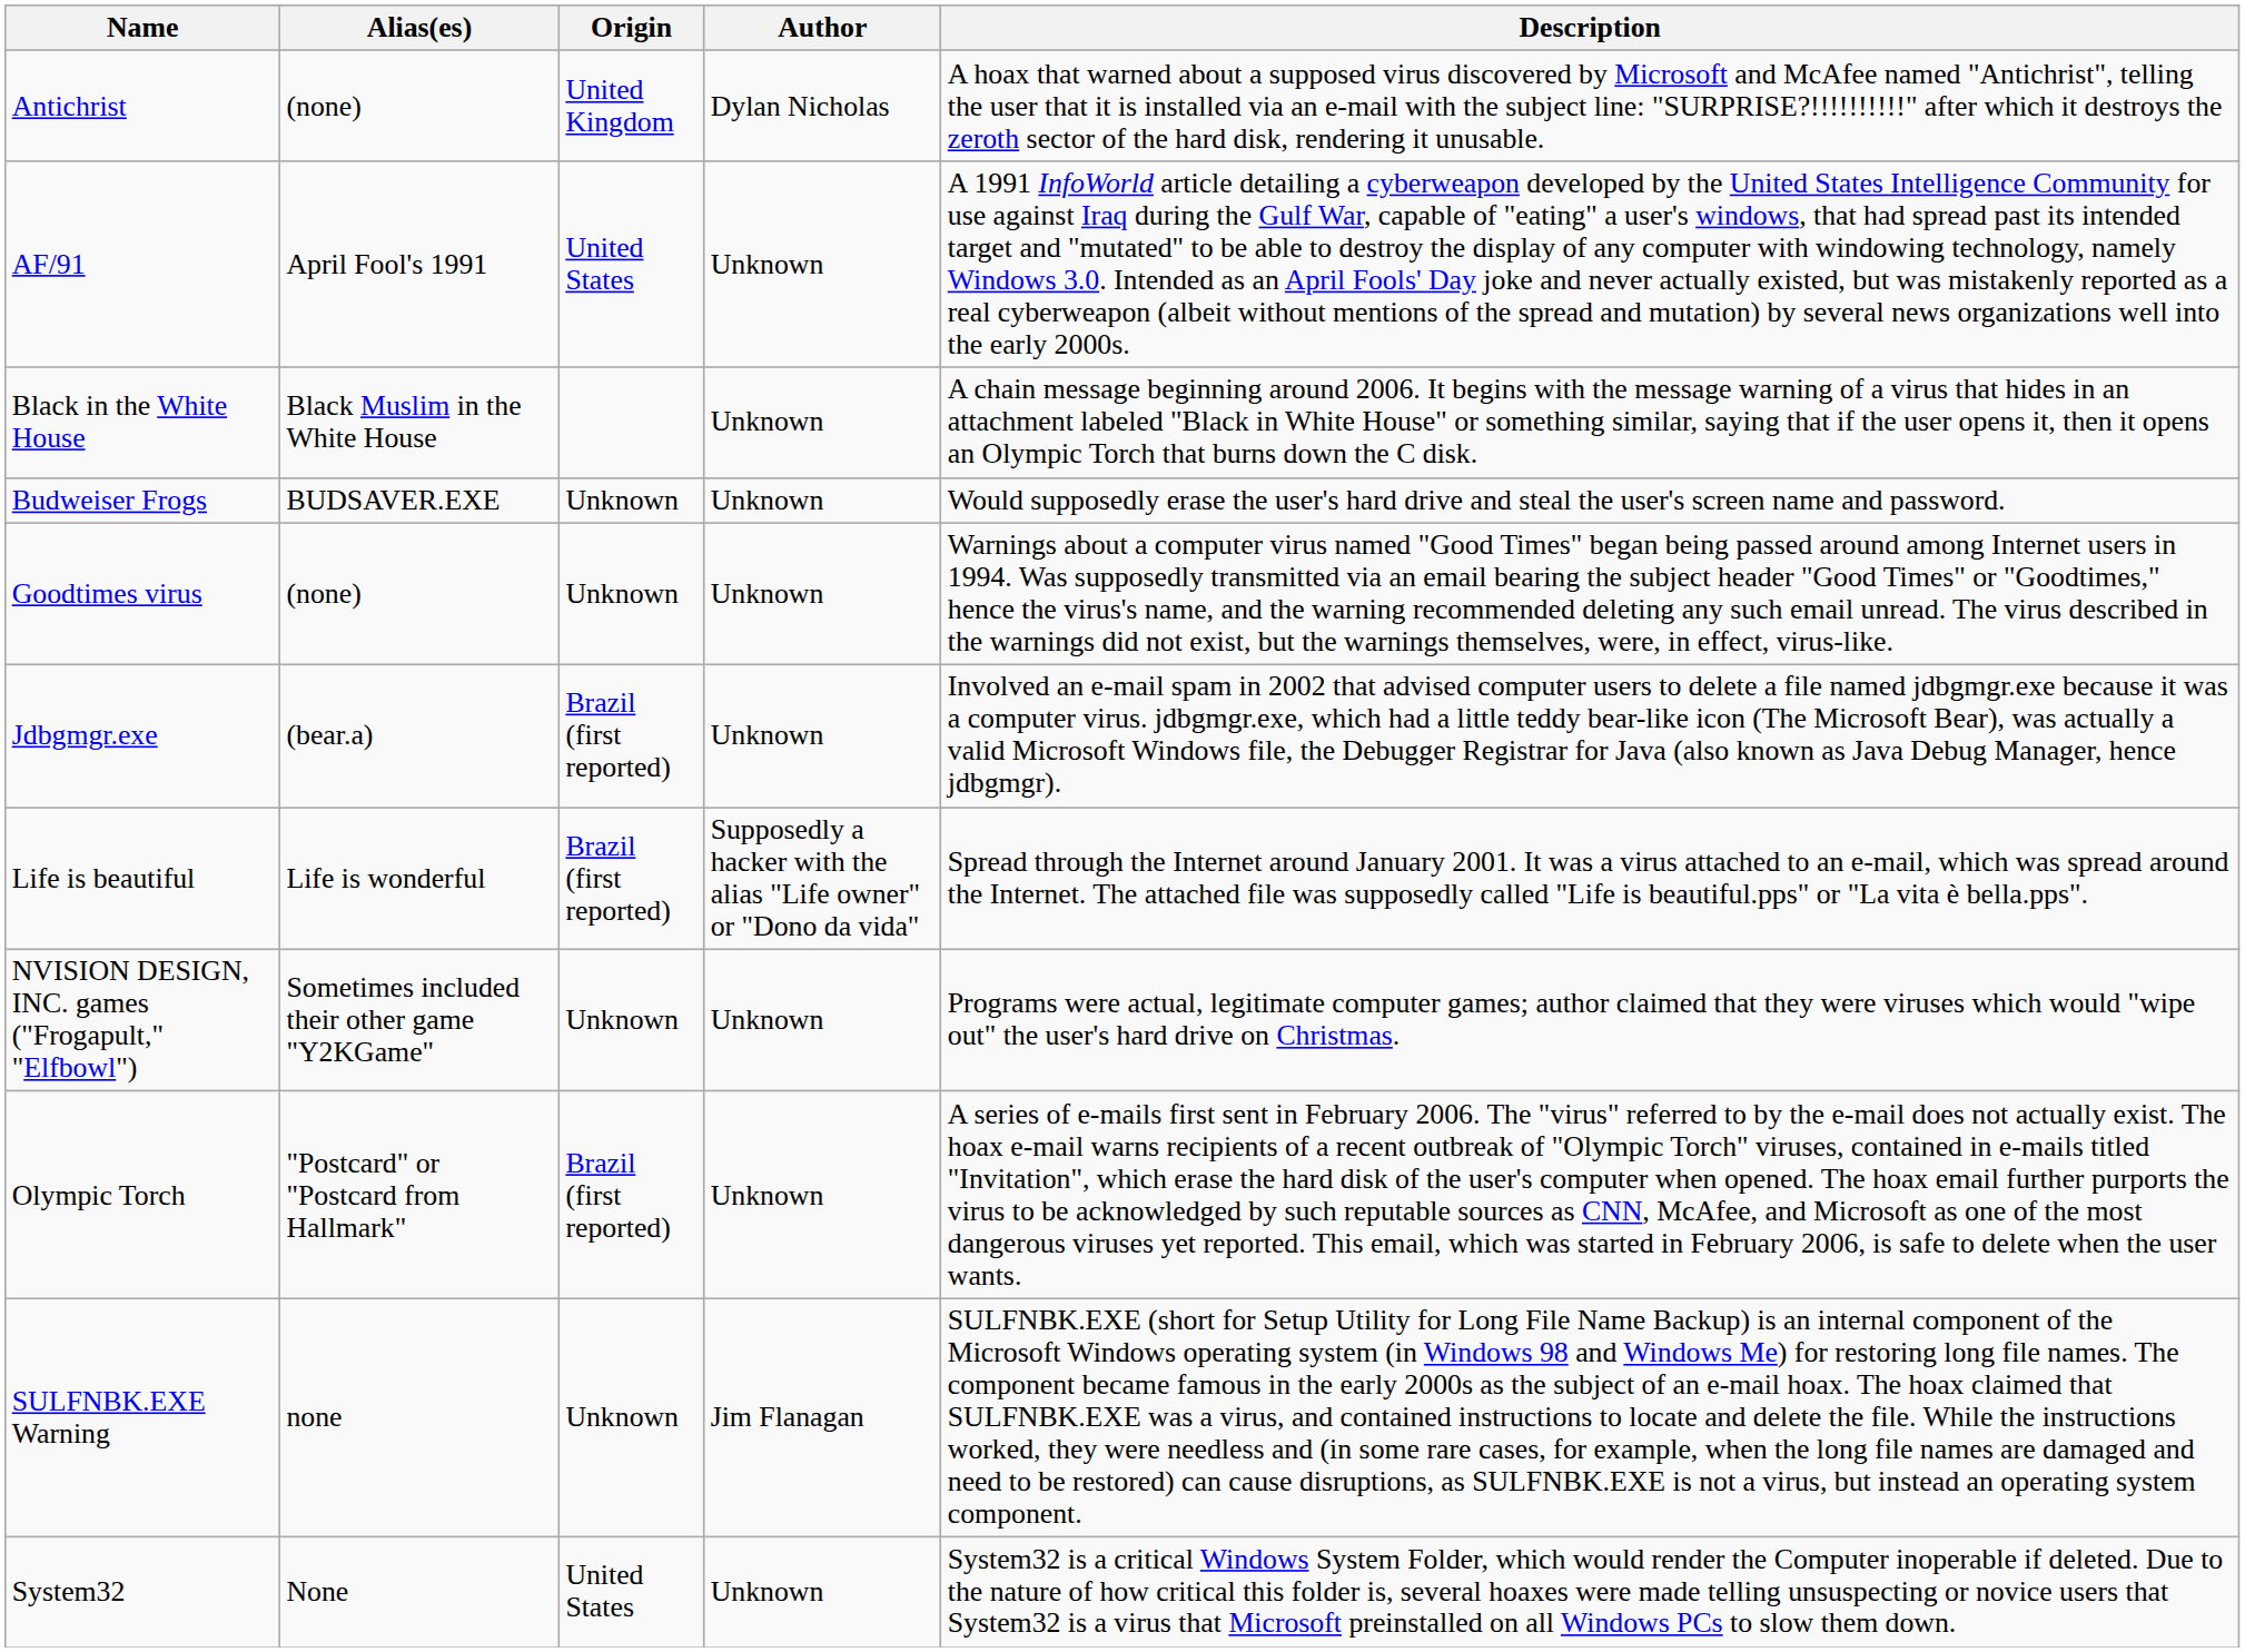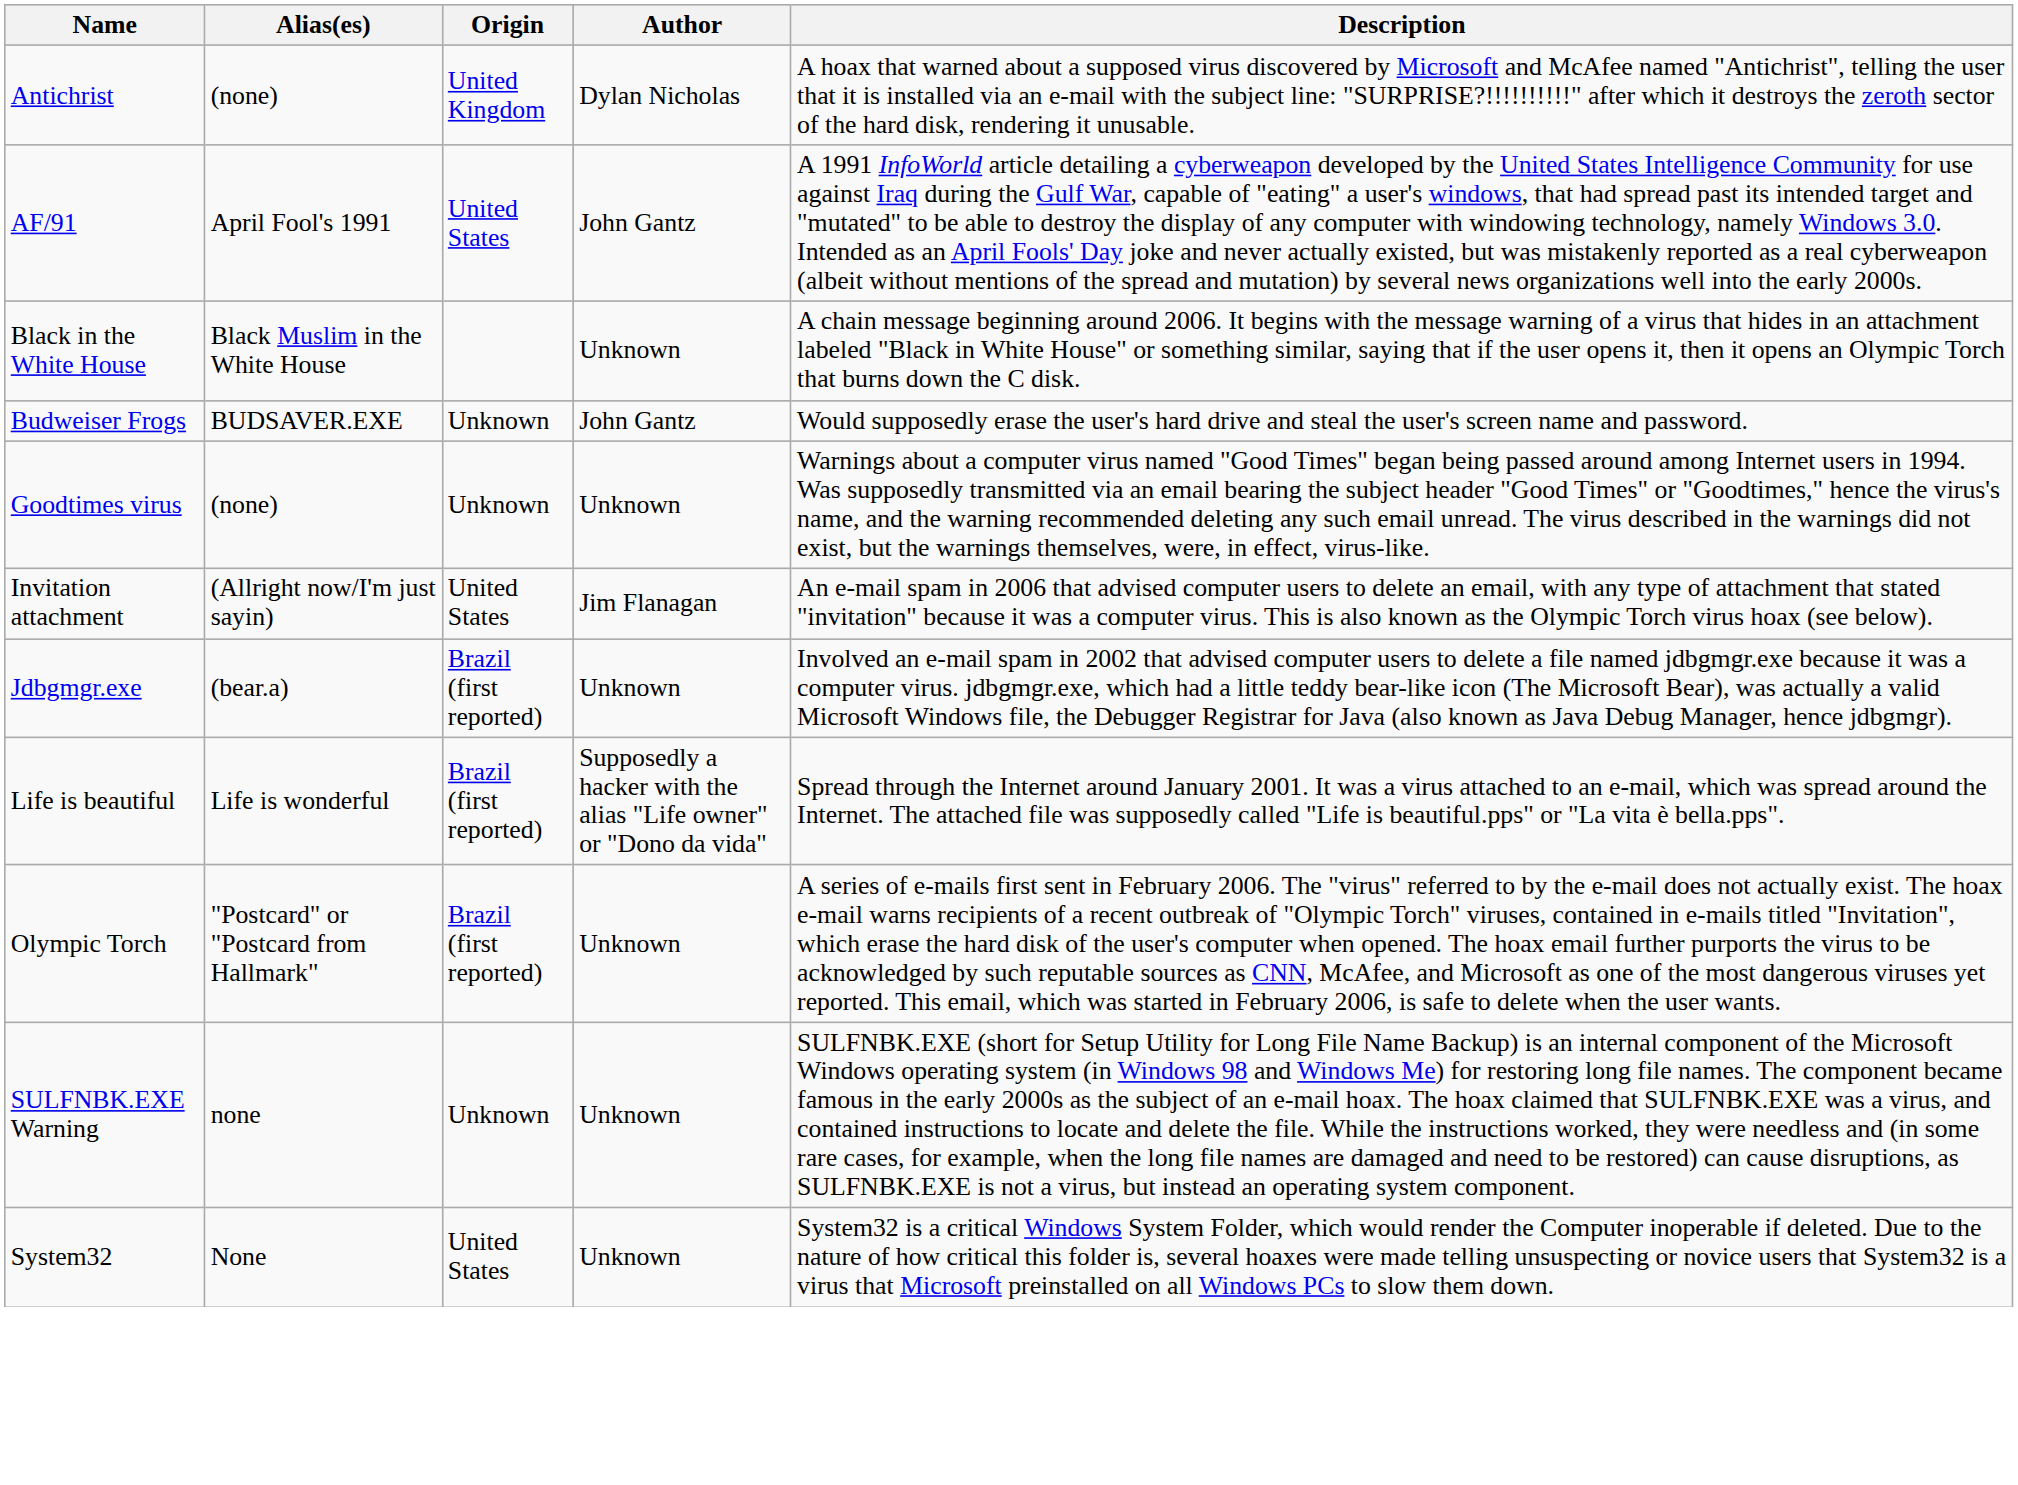 <table class="wikitable">
 <tr>
 <th>Name</th>
 <th>Alias(es)</th>
 <th>Origin</th>
 <th>Author</th>
 <th>Description</th>
 </tr>
 <tr>
 <td><a href='#'>Antichrist</a></td>
 <td>(none)</td>
 <td><a href='#'>United Kingdom</a></td>
 <td>Dylan Nicholas</td>
 <td>A hoax that warned about a supposed virus discovered by <a href='#'>Microsoft</a> and McAfee named "Antichrist", telling the user that it is installed via an e-mail with the subject line: "SURPRISE?!!!!!!!!!!" after which it destroys the <a href='#'>zeroth</a> sector of the hard disk, rendering it unusable.</td>
 </tr>
 <tr>
 <td><a href='#'>AF/91</a></td>
 <td>April Fool's 1991</td>
 <td><a href='#'>United States</a></td>
-<td>Unknown</td>
+<td>John Gantz</td>
 <td>A 1991 <em><a href='#'>InfoWorld</a></em> article detailing a <a href='#'>cyberweapon</a> developed by the <a href='#'>United States Intelligence Community</a> for use against <a href='#'>Iraq</a> during the <a href='#'>Gulf War</a>, capable of "eating" a user's <a href='#'>windows</a>, that had spread past its intended target and "mutated" to be able to destroy the display of any computer with windowing technology, namely <a href='#'>Windows 3.0</a>. Intended as an <a href='#'>April Fools' Day</a> joke and never actually existed, but was mistakenly reported as a real cyberweapon (albeit without mentions of the spread and mutation) by several news organizations well into the early 2000s.</td>
 </tr>
 <tr>
 <td>Black in the <a href='#'>White House</a></td>
 <td>Black <a href='#'>Muslim</a> in the White House</td>
 <td></td>
 <td>Unknown</td>
 <td>A chain message beginning around 2006. It begins with the message warning of a virus that hides in an attachment labeled "Black in White House" or something similar, saying that if the user opens it, then it opens an Olympic Torch that burns down the C disk.</td>
 </tr>
 <tr>
 <td><a href='#'>Budweiser Frogs</a></td>
 <td>BUDSAVER.EXE</td>
 <td>Unknown</td>
-<td>Unknown</td>
+<td>John Gantz</td>
 <td>Would supposedly erase the user's hard drive and steal the user's screen name and password.</td>
 </tr>
 <tr>
 <td><a href='#'>Goodtimes virus</a></td>
 <td>(none)</td>
 <td>Unknown</td>
 <td>Unknown</td>
 <td>Warnings about a computer virus named "Good Times" began being passed around among Internet users in 1994. Was supposedly transmitted via an email bearing the subject header "Good Times" or "Goodtimes," hence the virus's name, and the warning recommended deleting any such email unread. The virus described in the warnings did not exist, but the warnings themselves, were, in effect, virus-like.</td>
+</tr>
+<tr>
+<td>Invitation attachment</td>
+<td>(Allright now/I'm just sayin)</td>
+<td>United States</td>
+<td>Jim Flanagan</td>
+<td>An e-mail spam in 2006 that advised computer users to delete an email, with any type of attachment that stated "invitation" because it was a computer virus. This is also known as the Olympic Torch virus hoax (see below).</td>
 </tr>
 <tr>
 <td><a href='#'>Jdbgmgr.exe</a></td>
 <td>(bear.a)</td>
 <td><a href='#'>Brazil</a> (first reported)</td>
 <td>Unknown</td>
 <td>Involved an e-mail spam in 2002 that advised computer users to delete a file named jdbgmgr.exe because it was a computer virus. jdbgmgr.exe, which had a little teddy bear-like icon (The Microsoft Bear), was actually a valid Microsoft Windows file, the Debugger Registrar for Java (also known as Java Debug Manager, hence jdbgmgr).</td>
 </tr>
 <tr>
 <td>Life is beautiful</td>
 <td>Life is wonderful</td>
 <td><a href='#'>Brazil</a> (first reported)</td>
 <td>Supposedly a hacker with the alias "Life owner" or "Dono da vida"</td>
 <td>Spread through the Internet around January 2001. It was a virus attached to an e-mail, which was spread around the Internet.  The attached file was supposedly called "Life is beautiful.pps" or "La vita è bella.pps".</td>
 </tr>
 <tr>
-<td>NVISION DESIGN, INC. games ("Frogapult," "<a href='#'>Elfbowl</a>")</td>
-<td>Sometimes included their other game "Y2KGame"</td>
-<td>Unknown</td>
-<td>Unknown</td>
-<td>Programs were actual, legitimate computer games; author claimed that they were viruses which would "wipe out" the user's hard drive on <a href='#'>Christmas</a>.</td>
-</tr>
-<tr>
 <td>Olympic Torch</td>
 <td>"Postcard" or "Postcard from Hallmark"</td>
 <td><a href='#'>Brazil</a> (first reported)</td>
 <td>Unknown</td>
 <td>A series of e-mails first sent in February 2006. The "virus" referred to by the e-mail does not actually exist. The hoax e-mail warns recipients of a recent outbreak of "Olympic Torch" viruses, contained in e-mails titled "Invitation", which erase the hard disk of the user's computer when opened. The hoax email further purports the virus to be acknowledged by such reputable sources as <a href='#'>CNN</a>, McAfee, and Microsoft as one of the most dangerous viruses yet reported. This email, which was started in February 2006, is safe to delete when the user wants.</td>
 </tr>
 <tr>
 <td><a href='#'>SULFNBK.EXE</a> Warning</td>
 <td>none</td>
 <td>Unknown</td>
-<td>Jim Flanagan</td>
+<td>Unknown</td>
 <td>SULFNBK.EXE (short for Setup Utility for Long File Name Backup) is an internal component of the Microsoft Windows operating system (in <a href='#'>Windows 98</a> and <a href='#'>Windows Me</a>) for restoring long file names. The component became famous in the early 2000s as the subject of an e-mail hoax. The hoax claimed that SULFNBK.EXE was a virus, and contained instructions to locate and delete the file. While the instructions worked, they were needless and (in some rare cases, for example, when the long file names are damaged and need to be restored) can cause disruptions, as SULFNBK.EXE is not a virus, but instead an operating system component.</td>
 </tr>
 <tr>
 <td>System32</td>
 <td>None</td>
 <td>United States</td>
 <td>Unknown</td>
 <td>System32 is a critical <a href='#'>Windows</a> System Folder, which would render the Computer inoperable if deleted. Due to the nature of how critical this folder is, several hoaxes were made telling unsuspecting or novice users that System32 is a virus that <a href='#'>Microsoft</a> preinstalled on all <a href='#'>Windows PCs</a> to slow them down.</td>
 </tr>
 </table>
